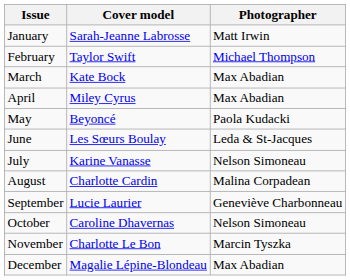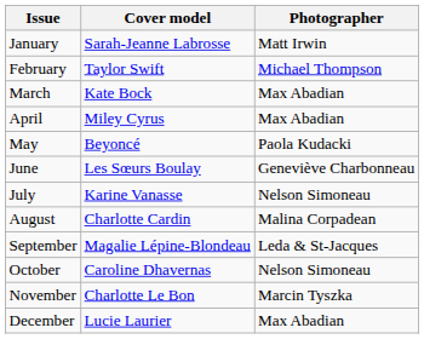 <table class="sortable wikitable">
 <tr>
 <th>Issue</th>
 <th>Cover model</th>
 <th>Photographer</th>
 </tr>
 <tr>
 <td>January</td>
 <td><a href='#'>Sarah-Jeanne Labrosse</a></td>
 <td>Matt Irwin</td>
 </tr>
 <tr>
 <td>February</td>
 <td><a href='#'>Taylor Swift</a></td>
 <td><a href='#'>Michael Thompson</a></td>
 </tr>
 <tr>
 <td>March</td>
 <td><a href='#'>Kate Bock</a></td>
 <td>Max Abadian</td>
 </tr>
 <tr>
 <td>April</td>
 <td><a href='#'>Miley Cyrus</a></td>
 <td>Max Abadian</td>
 </tr>
 <tr>
 <td>May</td>
 <td><a href='#'>Beyoncé</a></td>
 <td>Paola Kudacki</td>
 </tr>
 <tr>
 <td>June</td>
 <td><a href='#'>Les Sœurs Boulay</a></td>
-<td>Leda & St-Jacques</td>
+<td>Geneviève Charbonneau</td>
 </tr>
 <tr>
 <td>July</td>
 <td><a href='#'>Karine Vanasse</a></td>
 <td>Nelson Simoneau</td>
 </tr>
 <tr>
 <td>August</td>
 <td><a href='#'>Charlotte Cardin</a></td>
 <td>Malina Corpadean</td>
 </tr>
 <tr>
 <td>September</td>
-<td><a href='#'>Lucie Laurier</a></td>
-<td>Geneviève Charbonneau</td>
+<td><a href='#'>Magalie Lépine-Blondeau</a></td>
+<td>Leda & St-Jacques</td>
 </tr>
 <tr>
 <td>October</td>
 <td><a href='#'>Caroline Dhavernas</a></td>
 <td>Nelson Simoneau</td>
 </tr>
 <tr>
 <td>November</td>
 <td><a href='#'>Charlotte Le Bon</a></td>
 <td>Marcin Tyszka</td>
 </tr>
 <tr>
 <td>December</td>
-<td><a href='#'>Magalie Lépine-Blondeau</a></td>
+<td><a href='#'>Lucie Laurier</a></td>
 <td>Max Abadian</td>
 </tr>
 </table>
